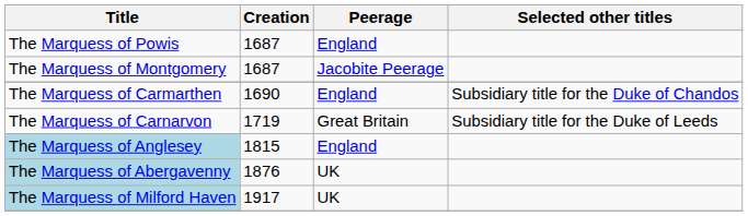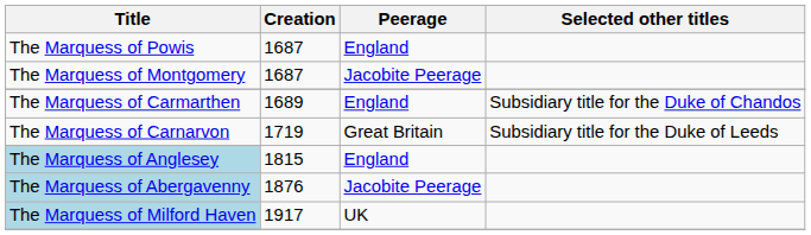 <table class="wikitable" style="text-align:left">
 <tr>
 <th>Title</th>
 <th>Creation</th>
 <th>Peerage</th>
 <th>Selected other titles</th>
 </tr>
 <tr>
 <td>The <a href='#'>Marquess of Powis</a></td>
 <td>1687</td>
 <td><a href='#'>England</a></td>
 <td></td>
 </tr>
 <tr>
 <td>The <a href='#'>Marquess of Montgomery</a></td>
 <td>1687</td>
 <td><a href='#'>Jacobite Peerage</a></td>
 <td></td>
 </tr>
 <tr>
 </tr>
 <tr>
 <td>The <a href='#'>Marquess of Carmarthen</a></td>
-<td>1690</td>
+<td>1689</td>
 <td><a href='#'>England</a></td>
 <td>Subsidiary title for the <a href='#'>Duke of Chandos</a></td>
 </tr>
 <tr>
 <td>The <a href='#'>Marquess of Carnarvon</a></td>
 <td>1719</td>
 <td>Great Britain</td>
 <td>Subsidiary title for the Duke of Leeds</td>
 </tr>
 <tr>
 <td style="background:#ADD8E6;">The <a href='#'>Marquess of Anglesey</a></td>
 <td>1815</td>
 <td><a href='#'>England</a></td>
 <td></td>
 </tr>
 <tr>
 <td style="background:#ADD8E6;">The <a href='#'>Marquess of Abergavenny</a></td>
 <td>1876</td>
-<td>UK</td>
+<td><a href='#'>Jacobite Peerage</a></td>
 <td></td>
 </tr>
 <tr>
 <td style="background:#ADD8E6;">The <a href='#'>Marquess of Milford Haven</a></td>
 <td>1917</td>
 <td>UK</td>
 <td></td>
 </tr>
 <tr>
 </tr>
 </table>
